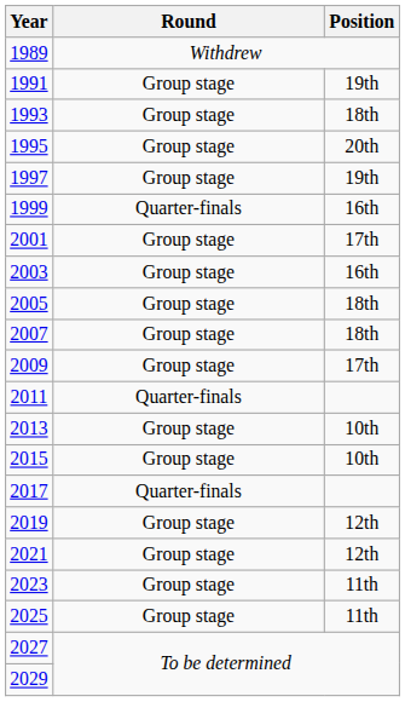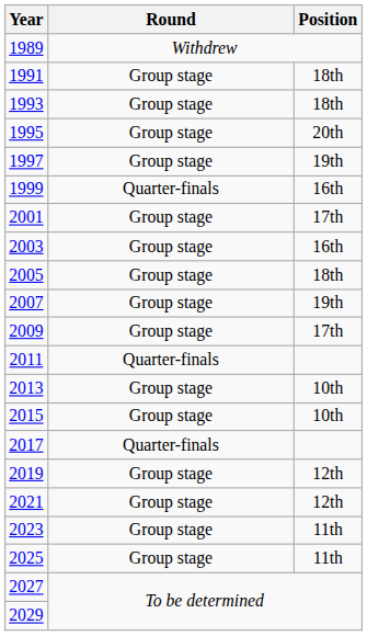 <table class="wikitable" style="text-align: center; font-size:90%">
 <tr>
 <th>Year</th>
 <th style="width:200px">Round</th>
 <th>Position</th>
 </tr>
 <tr>
 <td><a href='#'>1989</a></td>
 <td colspan="2"><em>Withdrew</em></td>
 </tr>
 <tr>
 <td><a href='#'>1991</a></td>
 <td>Group stage</td>
-<td>19th</td>
+<td>18th</td>
 </tr>
 <tr>
 <td><a href='#'>1993</a></td>
 <td>Group stage</td>
 <td>18th</td>
 </tr>
 <tr>
 <td><a href='#'>1995</a></td>
 <td>Group stage</td>
 <td>20th</td>
 </tr>
 <tr>
 <td><a href='#'>1997</a></td>
 <td>Group stage</td>
 <td>19th</td>
 </tr>
 <tr>
 <td><a href='#'>1999</a></td>
 <td>Quarter-finals</td>
 <td>16th</td>
 </tr>
 <tr>
 <td><a href='#'>2001</a></td>
 <td>Group stage</td>
 <td>17th</td>
 </tr>
 <tr>
 <td><a href='#'>2003</a></td>
 <td>Group stage</td>
 <td>16th</td>
 </tr>
 <tr>
 <td><a href='#'>2005</a></td>
 <td>Group stage</td>
 <td>18th</td>
 </tr>
 <tr>
 <td><a href='#'>2007</a></td>
 <td>Group stage</td>
-<td>18th</td>
+<td>19th</td>
 </tr>
 <tr>
 <td><a href='#'>2009</a></td>
 <td>Group stage</td>
 <td>17th</td>
 </tr>
 <tr>
 <td><a href='#'>2011</a></td>
 <td>Quarter-finals</td>
 <td></td>
 </tr>
 <tr>
 <td><a href='#'>2013</a></td>
 <td>Group stage</td>
 <td>10th</td>
 </tr>
 <tr>
 <td><a href='#'>2015</a></td>
 <td>Group stage</td>
 <td>10th</td>
 </tr>
 <tr>
 <td><a href='#'>2017</a></td>
 <td>Quarter-finals</td>
 <td></td>
 </tr>
 <tr>
 <td><a href='#'>2019</a></td>
 <td>Group stage</td>
 <td>12th</td>
 </tr>
 <tr>
 <td><a href='#'>2021</a></td>
 <td>Group stage</td>
 <td>12th</td>
 </tr>
 <tr>
 <td><a href='#'>2023</a></td>
 <td>Group stage</td>
 <td>11th</td>
 </tr>
 <tr>
 <td><a href='#'>2025</a></td>
 <td>Group stage</td>
 <td>11th</td>
 </tr>
 <tr>
 <td><a href='#'>2027</a></td>
 <td colspan="2" rowspan="2"><em>To be determined</em></td>
 </tr>
 <tr>
 <td><a href='#'>2029</a></td>
 </tr>
 </table>
